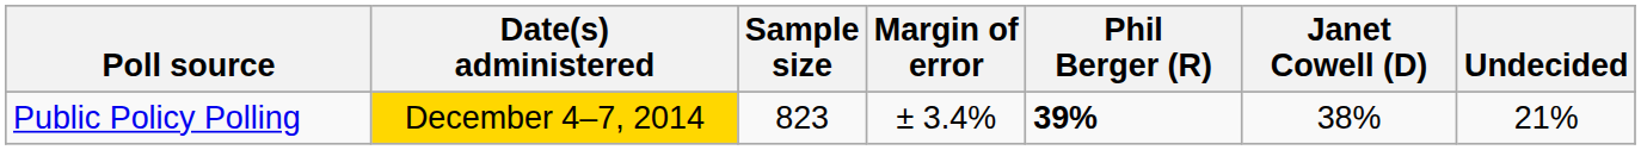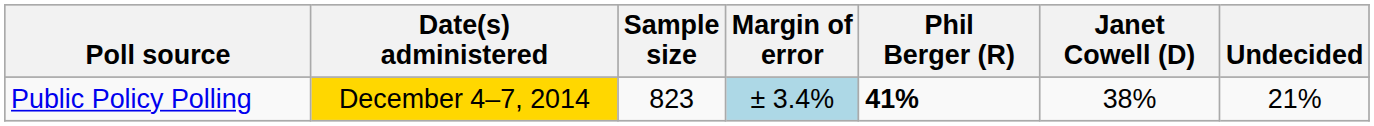 <table class="wikitable">
 <tr valign= bottom>
 <th style="width:175px;">Poll source</th>
 <th style="width:175px;">Date(s)<br>administered</th>
 <th class=small>Sample<br>size</th>
 <th class=small>Margin of<br>error</th>
 <th style="width:100px;">Phil<br>Berger (R)</th>
 <th style="width:100px;">Janet<br>Cowell (D)</th>
 <th>Undecided</th>
 </tr>
 <tr>
 <td><a href='#'>Public Policy Polling</a></td>
 <td align=center style="background: gold;">December 4–7, 2014</td>
 <td align=center>823</td>
-<td align=center>± 3.4%</td>
-<td><strong>39%</strong></td>
+<td align=center style="background: lightblue;">± 3.4%</td>
+<td><strong>41%</strong></td>
 <td align=center>38%</td>
 <td align=center>21%</td>
 </tr>
 </table>
